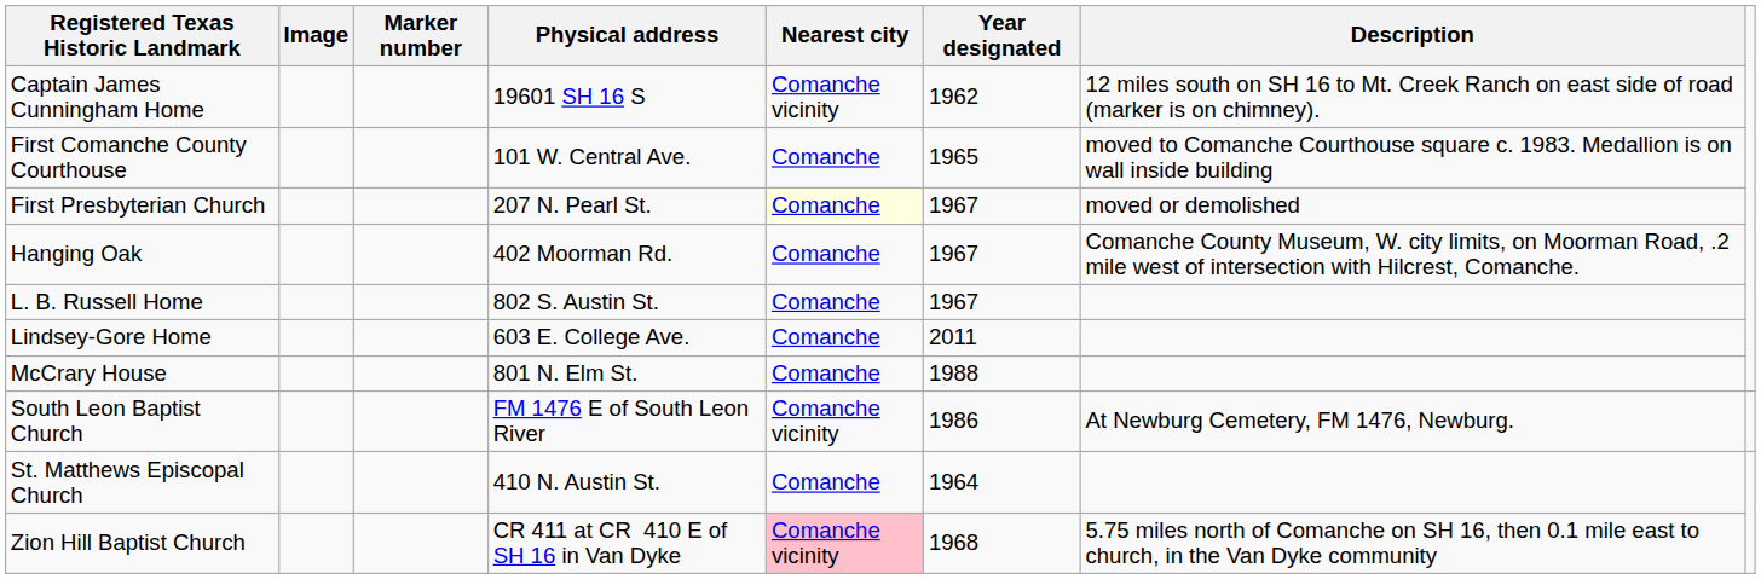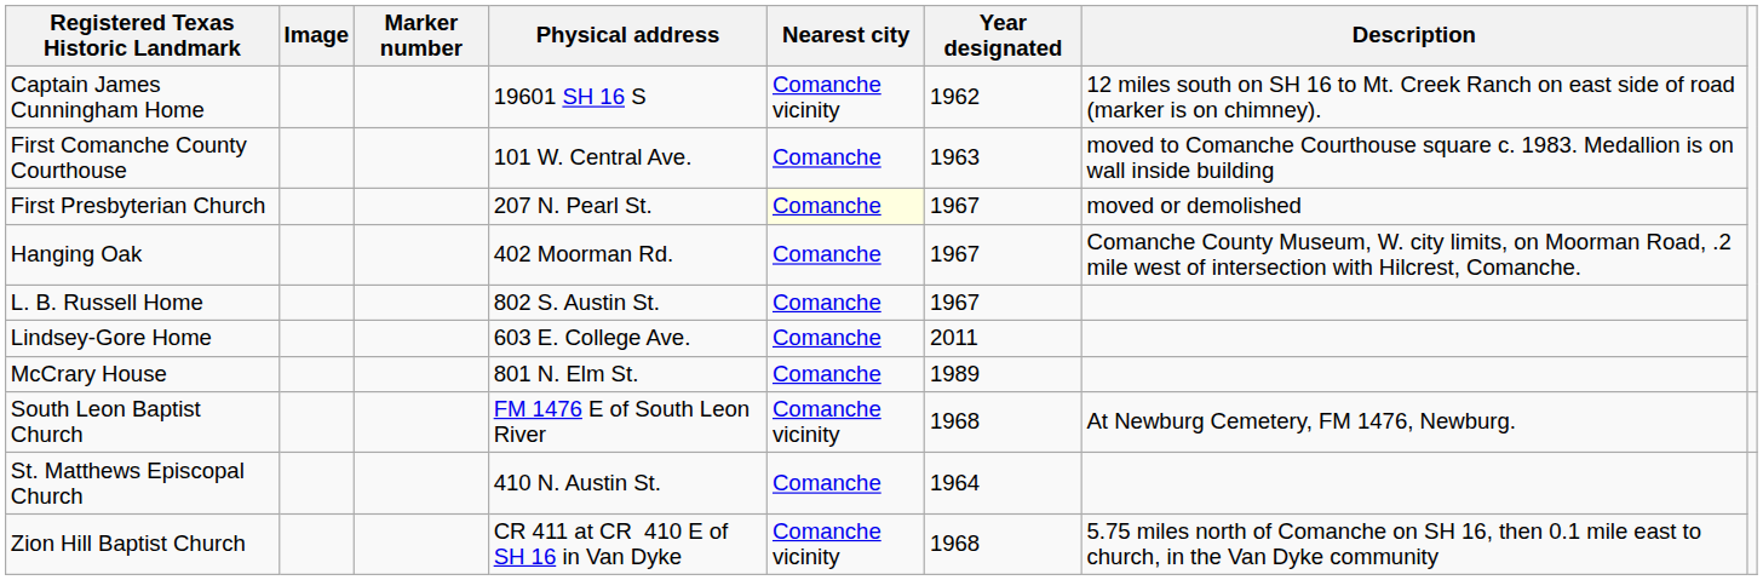 <table class="wikitable sortable">
 <tr>
 <th>Registered Texas Historic Landmark</th>
 <th>Image</th>
 <th>Marker number</th>
 <th>Physical address</th>
 <th>Nearest city</th>
 <th>Year designated</th>
 <th>Description</th>
 </tr>
 <tr>
 <td>Captain James Cunningham Home</td>
 <td></td>
 <td></td>
 <td>19601 <a href='#'>SH 16</a> S<br></td>
 <td><a href='#'>Comanche</a> vicinity</td>
 <td>1962</td>
 <td>12 miles south on SH 16 to Mt. Creek Ranch on east side of road (marker is on chimney).</td>
 </tr>
 <tr>
 <td>First Comanche County Courthouse</td>
 <td></td>
 <td></td>
 <td>101 W. Central Ave.<br></td>
 <td><a href='#'>Comanche</a></td>
-<td>1965</td>
+<td>1963</td>
 <td>moved to Comanche Courthouse square c. 1983. Medallion is on wall inside building</td>
 </tr>
 <tr>
 <td>First Presbyterian Church</td>
 <td></td>
 <td></td>
 <td>207 N. Pearl St. <br></td>
 <td style="background: lightyellow;"><a href='#'>Comanche</a></td>
 <td>1967</td>
 <td>moved or demolished</td>
 </tr>
 <tr>
 <td>Hanging Oak</td>
 <td></td>
 <td></td>
 <td>402 Moorman Rd.<br></td>
 <td><a href='#'>Comanche</a></td>
 <td>1967</td>
 <td>Comanche County Museum, W. city limits, on Moorman Road, .2 mile west of intersection with Hilcrest, Comanche.</td>
 </tr>
 <tr>
 <td>L. B. Russell Home</td>
 <td></td>
 <td></td>
 <td>802 S. Austin St.<br></td>
 <td><a href='#'>Comanche</a></td>
 <td>1967</td>
 <td></td>
 </tr>
 <tr>
 <td>Lindsey-Gore Home</td>
 <td></td>
 <td></td>
 <td>603 E. College Ave.<br></td>
 <td><a href='#'>Comanche</a></td>
 <td>2011</td>
 <td></td>
 </tr>
 <tr>
 <td>McCrary House</td>
 <td></td>
 <td></td>
 <td>801 N. Elm St.<br></td>
 <td><a href='#'>Comanche</a></td>
-<td>1988</td>
+<td>1989</td>
 <td></td>
 </tr>
 <tr>
 <td>South Leon Baptist Church</td>
 <td></td>
 <td></td>
 <td><a href='#'>FM 1476</a> E of South Leon River<br></td>
 <td><a href='#'>Comanche</a> vicinity</td>
-<td>1986</td>
+<td>1968</td>
 <td>At Newburg Cemetery, FM 1476, Newburg.</td>
 <td></td>
 </tr>
 <tr>
 <td>St. Matthews Episcopal Church</td>
 <td></td>
 <td></td>
 <td>410 N. Austin St.<br></td>
 <td><a href='#'>Comanche</a></td>
 <td>1964</td>
 <td></td>
 </tr>
 <tr>
 <td>Zion Hill Baptist Church</td>
 <td></td>
 <td></td>
 <td>CR 411 at CR  410 E of <a href='#'>SH 16</a> in Van Dyke<br></td>
-<td style="background: pink;"><a href='#'>Comanche</a> vicinity</td>
+<td><a href='#'>Comanche</a> vicinity</td>
 <td>1968</td>
 <td>5.75 miles north of Comanche on SH 16, then 0.1 mile east to church, in the Van Dyke community</td>
 </tr>
 </table>
